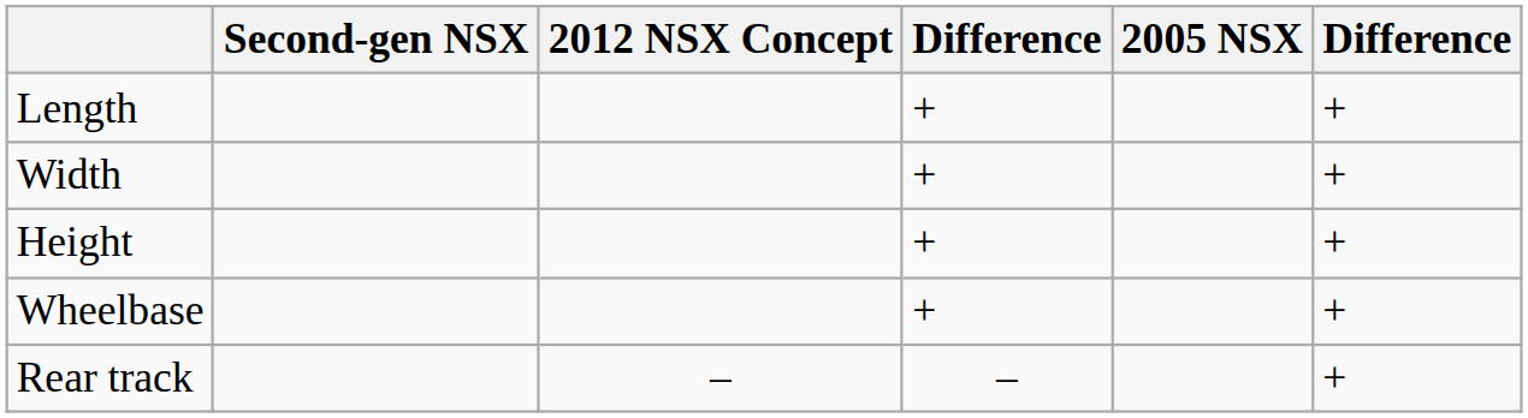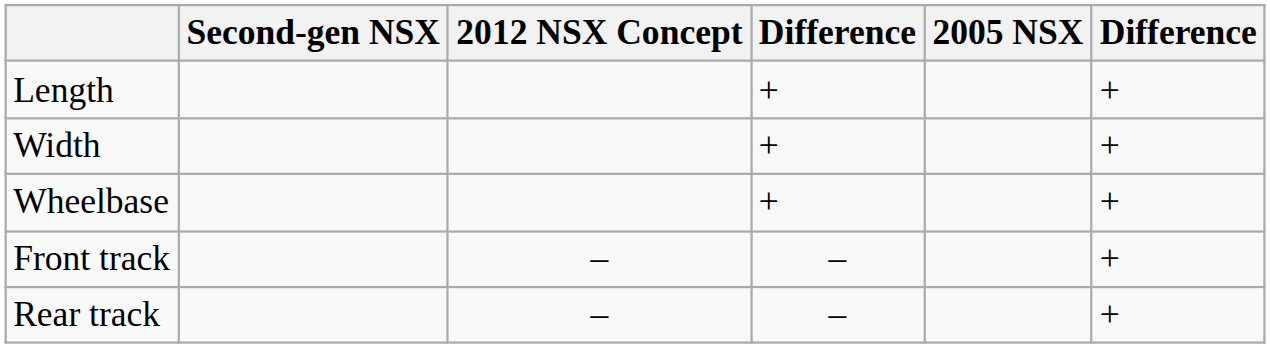 <table class="wikitable" style="margin: 0 auto; width:auto;">
 <tr>
 <th></th>
 <th>Second-gen NSX</th>
 <th>2012 NSX Concept</th>
 <th>Difference</th>
 <th>2005 NSX</th>
 <th>Difference</th>
 </tr>
 <tr>
 <td>Length</td>
 <td></td>
 <td></td>
 <td>+</td>
 <td></td>
 <td>+</td>
 </tr>
 <tr>
 <td>Width</td>
 <td></td>
 <td></td>
 <td>+</td>
 <td></td>
 <td>+</td>
 </tr>
 <tr>
-<td>Height</td>
+<td>Wheelbase</td>
 <td></td>
 <td></td>
 <td>+</td>
 <td></td>
 <td>+</td>
 </tr>
 <tr>
-<td>Wheelbase</td>
+<td>Front track</td>
 <td></td>
-<td></td>
-<td>+</td>
+<td style="text-align:center;">–</td>
+<td style="text-align:center;">–</td>
 <td></td>
 <td>+</td>
 </tr>
 <tr>
 <td>Rear track</td>
 <td></td>
 <td style="text-align:center;">–</td>
 <td style="text-align:center;">–</td>
 <td></td>
 <td>+</td>
 </tr>
 </table>
